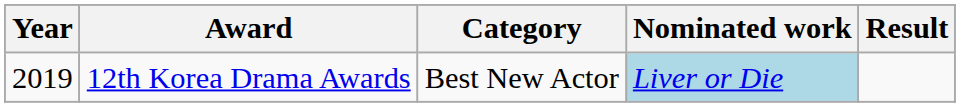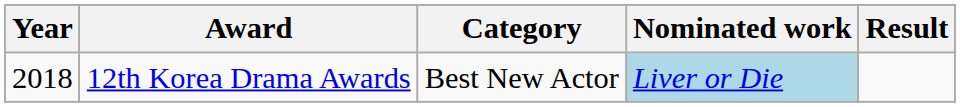 <table class="wikitable">
 <tr>
 <th>Year</th>
 <th>Award</th>
 <th>Category</th>
 <th>Nominated work</th>
 <th>Result</th>
 </tr>
 <tr>
-<td>2019</td>
+<td>2018</td>
 <td><a href='#'>12th Korea Drama Awards</a></td>
 <td>Best New Actor</td>
 <td style="background: lightblue;"><em><a href='#'>Liver or Die</a></em></td>
 <td></td>
 </tr>
 </table>
